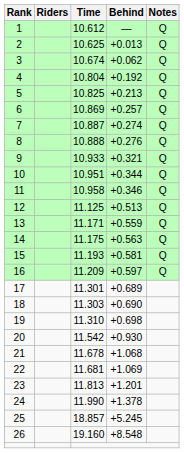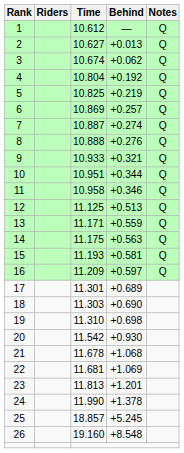 <table class="wikitable sortable" style="text-align:center">
 <tr>
 <th>Rank</th>
 <th>Riders</th>
 <th>Time</th>
 <th>Behind</th>
 <th>Notes</th>
 </tr>
 <tr bgcolor=bbffbb>
 <td>1</td>
 <td align=left></td>
 <td>10.612</td>
 <td>—</td>
 <td>Q</td>
 </tr>
 <tr bgcolor=bbffbb>
 <td>2</td>
 <td align=left></td>
-<td>10.625</td>
+<td>10.627</td>
 <td>+0.013</td>
 <td>Q</td>
 </tr>
 <tr bgcolor=bbffbb>
 <td>3</td>
 <td align=left></td>
 <td>10.674</td>
 <td>+0.062</td>
 <td>Q</td>
 </tr>
 <tr bgcolor=bbffbb>
 <td>4</td>
 <td align=left></td>
 <td>10.804</td>
 <td>+0.192</td>
 <td>Q</td>
 </tr>
 <tr bgcolor=bbffbb>
 <td>5</td>
 <td align=left></td>
 <td>10.825</td>
-<td>+0.213</td>
+<td>+0.219</td>
 <td>Q</td>
 </tr>
 <tr bgcolor=bbffbb>
 <td>6</td>
 <td align=left></td>
 <td>10.869</td>
 <td>+0.257</td>
 <td>Q</td>
 </tr>
 <tr bgcolor=bbffbb>
 <td>7</td>
 <td align=left></td>
 <td>10.887</td>
 <td>+0.274</td>
 <td>Q</td>
 </tr>
 <tr bgcolor=bbffbb>
 <td>8</td>
 <td align=left></td>
 <td>10.888</td>
 <td>+0.276</td>
 <td>Q</td>
 </tr>
 <tr bgcolor=bbffbb>
 <td>9</td>
 <td align=left></td>
 <td>10.933</td>
 <td>+0.321</td>
 <td>Q</td>
 </tr>
 <tr bgcolor=bbffbb>
 <td>10</td>
 <td align=left></td>
 <td>10.951</td>
 <td>+0.344</td>
 <td>Q</td>
 </tr>
 <tr bgcolor=bbffbb>
 <td>11</td>
 <td align=left></td>
 <td>10.958</td>
 <td>+0.346</td>
 <td>Q</td>
 </tr>
 <tr bgcolor=bbffbb>
 <td>12</td>
 <td align=left></td>
 <td>11.125</td>
 <td>+0.513</td>
 <td>Q</td>
 </tr>
 <tr bgcolor=bbffbb>
 <td>13</td>
 <td align=left></td>
 <td>11.171</td>
 <td>+0.559</td>
 <td>Q</td>
 </tr>
 <tr bgcolor=bbffbb>
 <td>14</td>
 <td align=left></td>
 <td>11.175</td>
 <td>+0.563</td>
 <td>Q</td>
 </tr>
 <tr bgcolor=bbffbb>
 <td>15</td>
 <td align=left></td>
 <td>11.193</td>
 <td>+0.581</td>
 <td>Q</td>
 </tr>
 <tr bgcolor=bbffbb>
 <td>16</td>
 <td align=left></td>
 <td>11.209</td>
 <td>+0.597</td>
 <td>Q</td>
 </tr>
 <tr>
 <td>17</td>
 <td align=left></td>
 <td>11.301</td>
 <td>+0.689</td>
 <td></td>
 </tr>
 <tr>
 <td>18</td>
 <td align=left></td>
 <td>11.303</td>
 <td>+0.690</td>
 <td></td>
 </tr>
 <tr>
 <td>19</td>
 <td align=left></td>
 <td>11.310</td>
 <td>+0.698</td>
 <td></td>
 </tr>
 <tr>
 <td>20</td>
 <td align=left></td>
 <td>11.542</td>
 <td>+0.930</td>
 <td></td>
 </tr>
 <tr>
 <td>21</td>
 <td align=left></td>
 <td>11.678</td>
 <td>+1.068</td>
 <td></td>
 </tr>
 <tr>
 <td>22</td>
 <td align=left></td>
 <td>11.681</td>
 <td>+1.069</td>
 <td></td>
 </tr>
 <tr>
 <td>23</td>
 <td align=left></td>
 <td>11.813</td>
 <td>+1.201</td>
 <td></td>
 </tr>
 <tr>
 <td>24</td>
 <td align=left></td>
 <td>11.990</td>
 <td>+1.378</td>
 <td></td>
 </tr>
 <tr>
 <td>25</td>
 <td align=left></td>
 <td>18.857</td>
 <td>+5.245</td>
 <td></td>
 </tr>
 <tr>
 <td>26</td>
 <td align=left></td>
 <td>19.160</td>
 <td>+8.548</td>
 <td></td>
 </tr>
 <tr>
 <td></td>
 <td align=left></td>
 <td colspan=3></td>
 </tr>
 </table>
